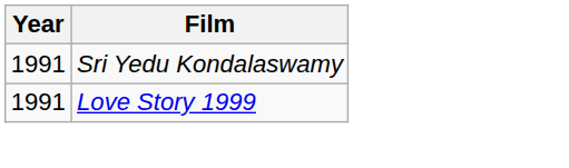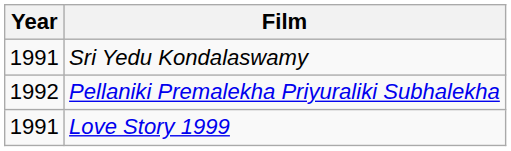 <table class="wikitable sortable">
 <tr>
 <th>Year</th>
 <th>Film</th>
 </tr>
 <tr>
 <td>1991</td>
 <td><em>Sri Yedu Kondalaswamy</em></td>
 </tr>
 <tr>
+<td>1992</td>
+<td><em><a href='#'>Pellaniki Premalekha Priyuraliki Subhalekha</a></em></td>
+</tr>
+<tr>
 <td>1991</td>
 <td><em><a href='#'>Love Story 1999</a></em></td>
 </tr>
 </table>
